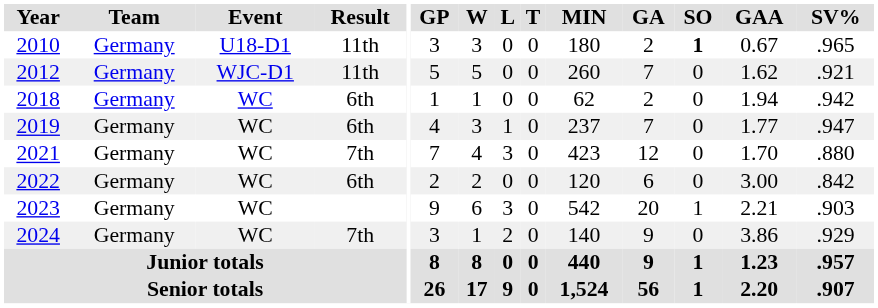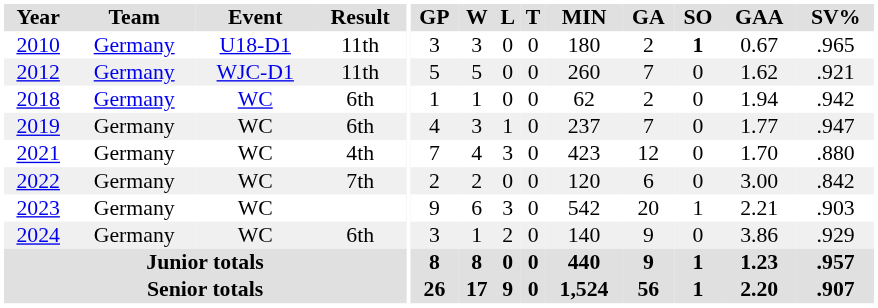 <table border="0" cellpadding="1" cellspacing="0" ID="Table3" style="text-align:center; width:40em">
 <tr ALIGN="center" bgcolor="#e0e0e0">
 <th>Year</th>
 <th>Team</th>
 <th>Event</th>
 <th>Result</th>
 <th rowspan="99" bgcolor="#fff"></th>
 <th>GP</th>
 <th>W</th>
 <th>L</th>
 <th>T</th>
 <th>MIN</th>
 <th>GA</th>
 <th>SO</th>
 <th>GAA</th>
 <th>SV%</th>
 </tr>
 <tr>
 <td><a href='#'>2010</a></td>
 <td><a href='#'>Germany</a></td>
 <td><a href='#'>U18-D1</a></td>
 <td>11th</td>
 <td>3</td>
 <td>3</td>
 <td>0</td>
 <td>0</td>
 <td>180</td>
 <td>2</td>
 <td><strong>1</strong></td>
 <td>0.67</td>
 <td>.965</td>
 </tr>
 <tr bgcolor="#f0f0f0">
 <td><a href='#'>2012</a></td>
 <td><a href='#'>Germany</a></td>
 <td><a href='#'>WJC-D1</a></td>
 <td>11th</td>
 <td>5</td>
 <td>5</td>
 <td>0</td>
 <td>0</td>
 <td>260</td>
 <td>7</td>
 <td>0</td>
 <td>1.62</td>
 <td>.921</td>
 </tr>
 <tr>
 <td><a href='#'>2018</a></td>
 <td><a href='#'>Germany</a></td>
 <td><a href='#'>WC</a></td>
 <td>6th</td>
 <td>1</td>
 <td>1</td>
 <td>0</td>
 <td>0</td>
 <td>62</td>
 <td>2</td>
 <td>0</td>
 <td>1.94</td>
 <td>.942</td>
 </tr>
 <tr bgcolor="#f0f0f0">
 <td><a href='#'>2019</a></td>
 <td>Germany</td>
 <td>WC</td>
 <td>6th</td>
 <td>4</td>
 <td>3</td>
 <td>1</td>
 <td>0</td>
 <td>237</td>
 <td>7</td>
 <td>0</td>
 <td>1.77</td>
 <td>.947</td>
 </tr>
 <tr>
 <td><a href='#'>2021</a></td>
 <td>Germany</td>
 <td>WC</td>
-<td>7th</td>
+<td>4th</td>
 <td>7</td>
 <td>4</td>
 <td>3</td>
 <td>0</td>
 <td>423</td>
 <td>12</td>
 <td>0</td>
 <td>1.70</td>
 <td>.880</td>
 </tr>
 <tr bgcolor="#f0f0f0">
 <td><a href='#'>2022</a></td>
 <td>Germany</td>
 <td>WC</td>
-<td>6th</td>
+<td>7th</td>
 <td>2</td>
 <td>2</td>
 <td>0</td>
 <td>0</td>
 <td>120</td>
 <td>6</td>
 <td>0</td>
 <td>3.00</td>
 <td>.842</td>
 </tr>
 <tr>
 <td><a href='#'>2023</a></td>
 <td>Germany</td>
 <td>WC</td>
 <td></td>
 <td>9</td>
 <td>6</td>
 <td>3</td>
 <td>0</td>
 <td>542</td>
 <td>20</td>
 <td>1</td>
 <td>2.21</td>
 <td>.903</td>
 </tr>
 <tr bgcolor="#f0f0f0">
 <td><a href='#'>2024</a></td>
 <td>Germany</td>
 <td>WC</td>
-<td>7th</td>
+<td>6th</td>
 <td>3</td>
 <td>1</td>
 <td>2</td>
 <td>0</td>
 <td>140</td>
 <td>9</td>
 <td>0</td>
 <td>3.86</td>
 <td>.929</td>
 </tr>
 <tr ALIGN="center" bgcolor="#e0e0e0">
 <th colspan=4>Junior totals</th>
 <th>8</th>
 <th>8</th>
 <th>0</th>
 <th>0</th>
 <th>440</th>
 <th>9</th>
 <th>1</th>
 <th>1.23</th>
 <th>.957</th>
 </tr>
 <tr ALIGN="center" bgcolor="#e0e0e0">
 <th colspan=4>Senior totals</th>
 <th>26</th>
 <th>17</th>
 <th>9</th>
 <th>0</th>
 <th>1,524</th>
 <th>56</th>
 <th>1</th>
 <th>2.20</th>
 <th>.907</th>
 </tr>
 </table>
